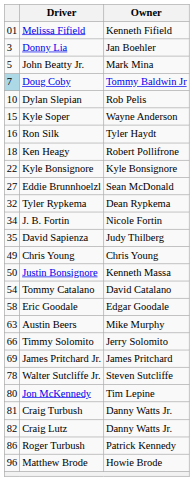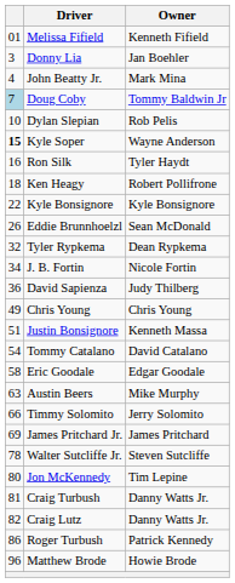 <table class="wikitable" style="font-size:95%">
 <tr>
 <th></th>
 <th>Driver</th>
 <th>Owner</th>
 </tr>
 <tr>
 <td>01</td>
 <td><a href='#'>Melissa Fifield</a></td>
 <td>Kenneth Fifield</td>
 </tr>
 <tr>
 <td>3</td>
 <td><a href='#'>Donny Lia</a></td>
 <td>Jan Boehler</td>
 </tr>
 <tr>
-<td>5</td>
+<td>4</td>
 <td>John Beatty Jr.</td>
 <td>Mark Mina</td>
 </tr>
 <tr>
 <td style="background: lightblue;">7</td>
 <td><a href='#'>Doug Coby</a></td>
 <td><a href='#'>Tommy Baldwin Jr</a></td>
 </tr>
 <tr>
 <td>10</td>
 <td>Dylan Slepian</td>
 <td>Rob Pelis</td>
 </tr>
 <tr>
-<td>15</td>
+<td><strong>15</strong></td>
 <td>Kyle Soper</td>
 <td>Wayne Anderson</td>
 </tr>
 <tr>
 <td>16</td>
 <td>Ron Silk</td>
 <td>Tyler Haydt</td>
 </tr>
 <tr>
 <td>18</td>
 <td>Ken Heagy</td>
 <td>Robert Pollifrone</td>
 </tr>
 <tr>
 <td>22</td>
 <td>Kyle Bonsignore</td>
 <td>Kyle Bonsignore</td>
 </tr>
 <tr>
-<td>27</td>
+<td>26</td>
 <td>Eddie Brunnhoelzl</td>
 <td>Sean McDonald</td>
 </tr>
 <tr>
 <td>32</td>
 <td>Tyler Rypkema</td>
 <td>Dean Rypkema</td>
 </tr>
 <tr>
 <td>34</td>
 <td>J. B. Fortin</td>
 <td>Nicole Fortin</td>
 </tr>
 <tr>
-<td>35</td>
+<td>36</td>
 <td>David Sapienza</td>
 <td>Judy Thilberg</td>
 </tr>
 <tr>
 <td>49</td>
 <td>Chris Young</td>
 <td>Chris Young</td>
 </tr>
 <tr>
-<td>50</td>
+<td>51</td>
 <td><a href='#'>Justin Bonsignore</a></td>
 <td>Kenneth Massa</td>
 </tr>
 <tr>
 <td>54</td>
 <td>Tommy Catalano</td>
 <td>David Catalano</td>
 </tr>
 <tr>
 <td>58</td>
 <td>Eric Goodale</td>
 <td>Edgar Goodale</td>
 </tr>
 <tr>
 <td>63</td>
 <td>Austin Beers</td>
 <td>Mike Murphy</td>
 </tr>
 <tr>
 <td>66</td>
 <td>Timmy Solomito</td>
 <td>Jerry Solomito</td>
 </tr>
 <tr>
 <td>69</td>
 <td>James Pritchard Jr.</td>
 <td>James Pritchard</td>
 </tr>
 <tr>
 <td>78</td>
 <td>Walter Sutcliffe Jr.</td>
 <td>Steven Sutcliffe</td>
 </tr>
 <tr>
 <td>80</td>
 <td><a href='#'>Jon McKennedy</a></td>
 <td>Tim Lepine</td>
 </tr>
 <tr>
 <td>81</td>
 <td>Craig Turbush</td>
 <td>Danny Watts Jr.</td>
 </tr>
 <tr>
 <td>82</td>
 <td>Craig Lutz</td>
 <td>Danny Watts Jr.</td>
 </tr>
 <tr>
 <td>86</td>
 <td>Roger Turbush</td>
 <td>Patrick Kennedy</td>
 </tr>
 <tr>
 <td>96</td>
 <td>Matthew Brode</td>
 <td>Howie Brode</td>
 </tr>
 <tr>
 <th colspan="7"></th>
 </tr>
 </table>
